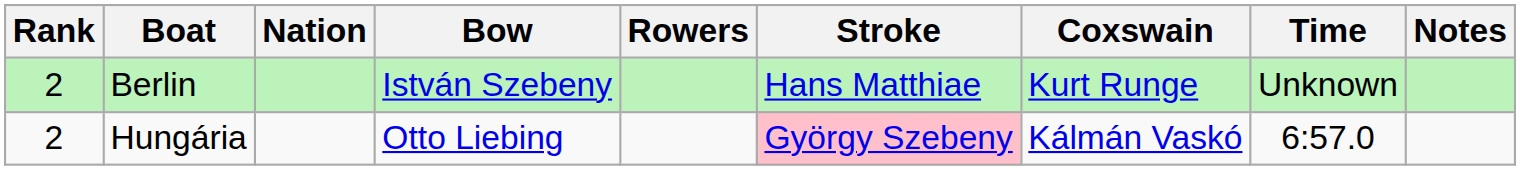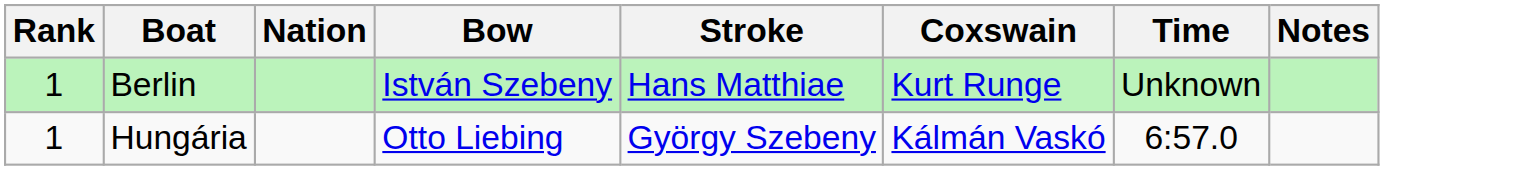 <table class="wikitable sortable" style="text-align:center">
 <tr>
 <th>Rank</th>
 <th>Boat</th>
 <th>Nation</th>
 <th>Bow</th>
-<th>Rowers</th>
 <th>Stroke</th>
 <th>Coxswain</th>
 <th>Time</th>
 <th>Notes</th>
 </tr>
 <tr bgcolor=bbf3bb>
-<td>2</td>
+<td>1</td>
 <td align=left>Berlin</td>
 <td align=left></td>
 <td align=left><a href='#'>István Szebeny</a></td>
-<td align=left></td>
 <td align=left><a href='#'>Hans Matthiae</a></td>
 <td align=left><a href='#'>Kurt Runge</a></td>
 <td data-sort-value=9:99.9>Unknown</td>
 <td></td>
 </tr>
 <tr>
-<td>2</td>
+<td>1</td>
 <td align=left>Hungária</td>
 <td align=left></td>
 <td align=left><a href='#'>Otto Liebing</a></td>
-<td align=left></td>
-<td align=left style="background: pink;"><a href='#'>György Szebeny</a></td>
+<td align=left><a href='#'>György Szebeny</a></td>
 <td align=left><a href='#'>Kálmán Vaskó</a></td>
 <td>6:57.0</td>
 <td></td>
 </tr>
 </table>
